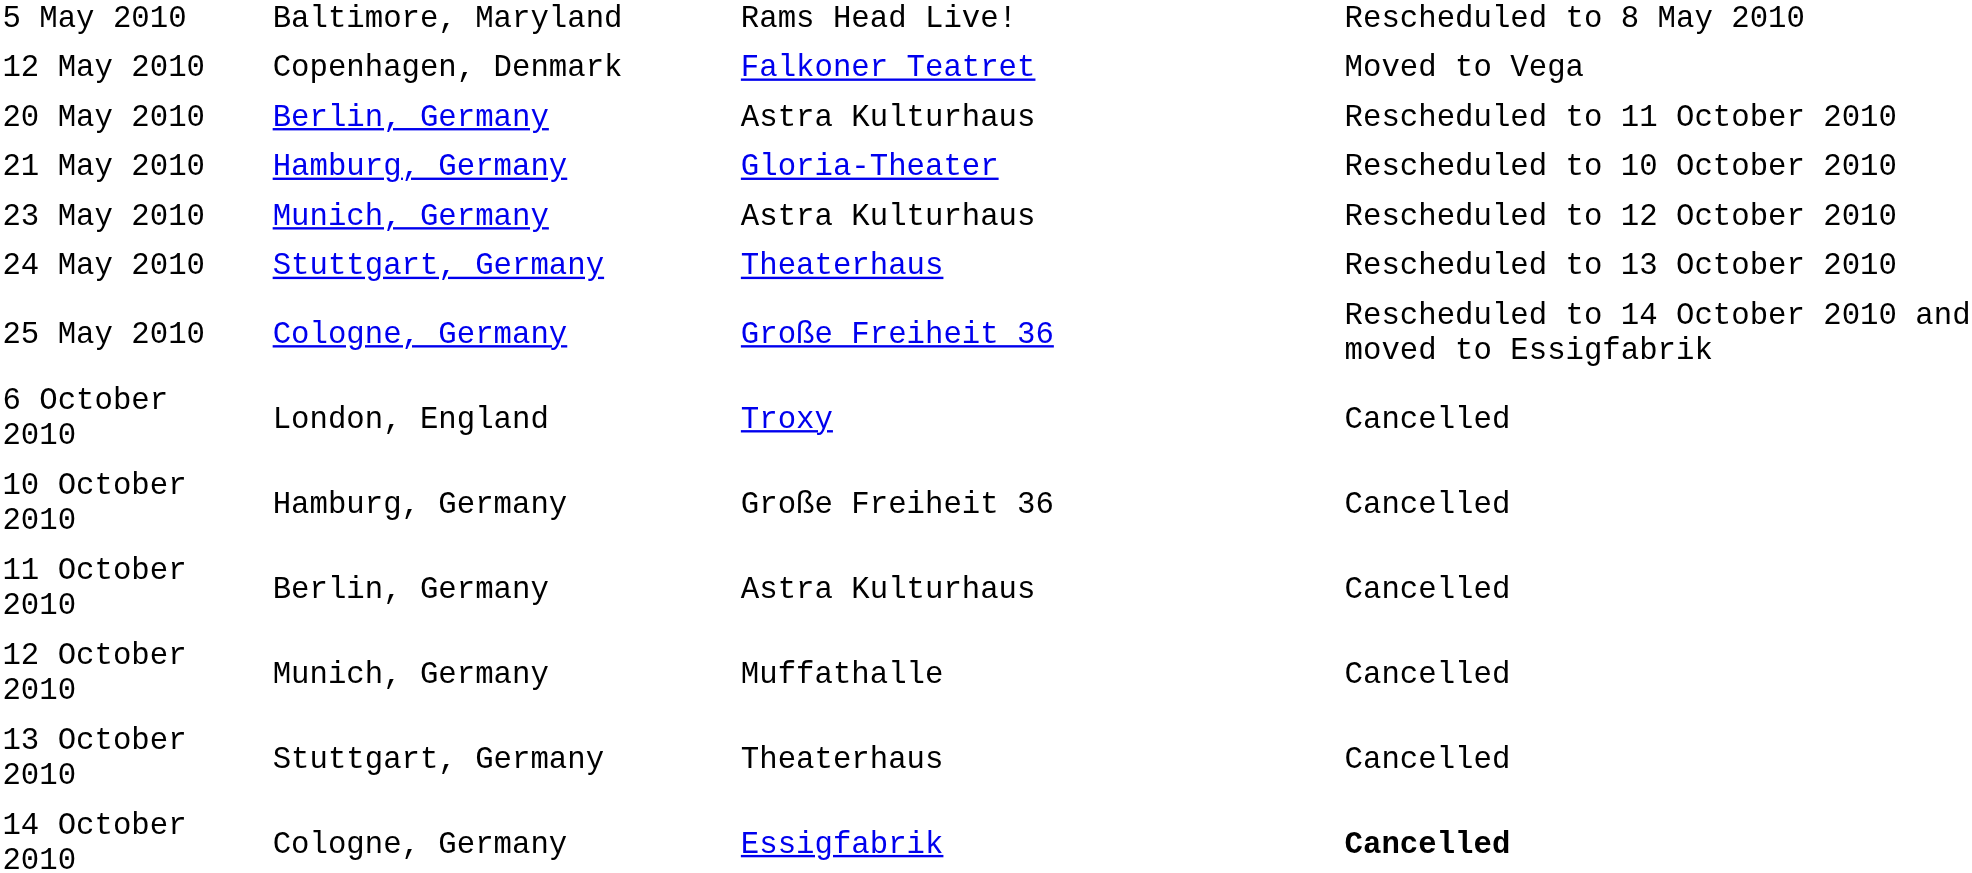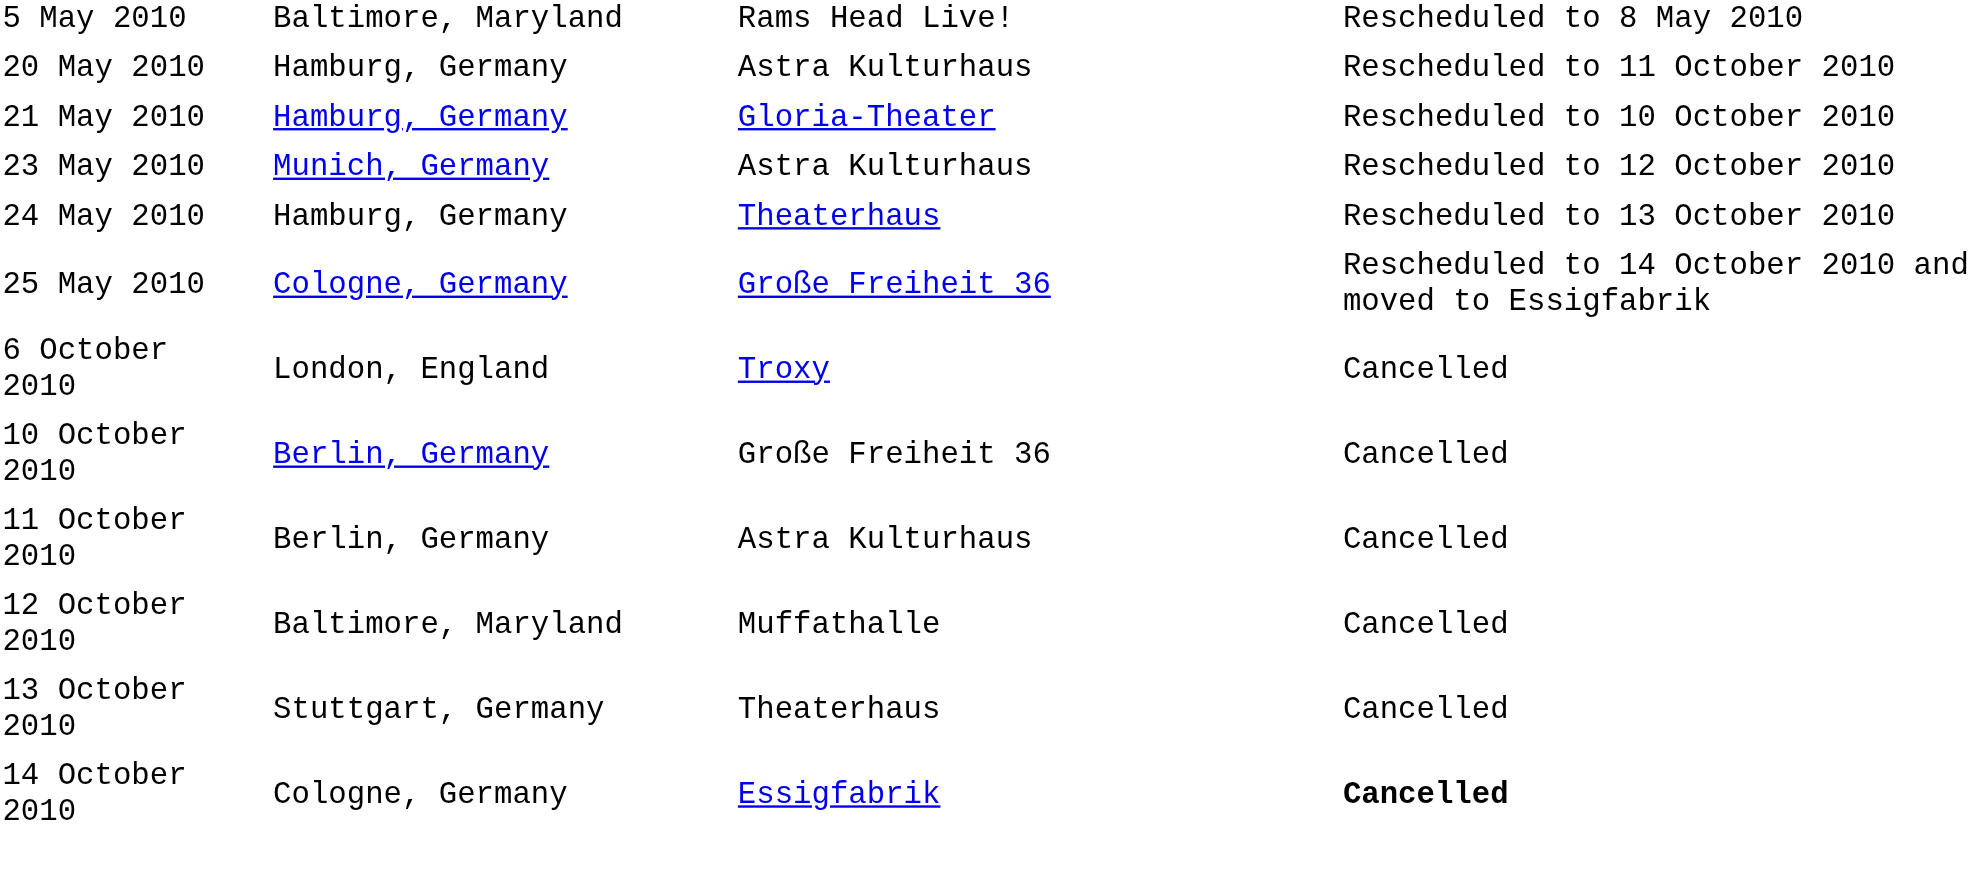 <table cellpadding="2" style="border: 0px solid darkgray;">
 <tr>
 <th width="125"></th>
 <th width="225"></th>
 <th width="300"></th>
 <th width="375"></th>
 </tr>
 <tr border="0">
 <td>5 May 2010</td>
 <td>Baltimore, Maryland</td>
 <td>Rams Head Live!</td>
 <td>Rescheduled to 8 May 2010</td>
 </tr>
 <tr>
-<td>12 May 2010</td>
-<td>Copenhagen, Denmark</td>
-<td><a href='#'>Falkoner Teatret</a></td>
-<td>Moved to Vega</td>
-</tr>
-<tr>
 <td>20 May 2010</td>
-<td><a href='#'>Berlin, Germany</a></td>
+<td>Hamburg, Germany</td>
 <td>Astra Kulturhaus</td>
 <td>Rescheduled to 11 October 2010</td>
 </tr>
 <tr>
 <td>21 May 2010</td>
 <td><a href='#'>Hamburg, Germany</a></td>
 <td><a href='#'>Gloria-Theater</a></td>
 <td>Rescheduled to 10 October 2010</td>
 </tr>
 <tr>
 <td>23 May 2010</td>
 <td><a href='#'>Munich, Germany</a></td>
 <td>Astra Kulturhaus</td>
 <td>Rescheduled to 12 October 2010</td>
 </tr>
 <tr>
 <td>24 May 2010</td>
-<td><a href='#'>Stuttgart, Germany</a></td>
+<td>Hamburg, Germany</td>
 <td><a href='#'>Theaterhaus</a></td>
 <td>Rescheduled to 13 October 2010</td>
 </tr>
 <tr>
 <td>25 May 2010</td>
 <td><a href='#'>Cologne, Germany</a></td>
 <td><a href='#'>Große Freiheit 36</a></td>
 <td>Rescheduled to 14 October 2010 and moved to Essigfabrik</td>
 </tr>
 <tr>
 <td>6 October 2010</td>
 <td>London, England</td>
 <td><a href='#'>Troxy</a></td>
 <td>Cancelled</td>
 </tr>
 <tr>
 <td>10 October 2010</td>
-<td>Hamburg, Germany</td>
+<td><a href='#'>Berlin, Germany</a></td>
 <td>Große Freiheit 36</td>
 <td>Cancelled</td>
 </tr>
 <tr>
 <td>11 October 2010</td>
 <td>Berlin, Germany</td>
 <td>Astra Kulturhaus</td>
 <td>Cancelled</td>
 </tr>
 <tr>
 <td>12 October 2010</td>
-<td>Munich, Germany</td>
+<td>Baltimore, Maryland</td>
 <td>Muffathalle</td>
 <td>Cancelled</td>
 </tr>
 <tr>
 <td>13 October 2010</td>
 <td>Stuttgart, Germany</td>
 <td>Theaterhaus</td>
 <td>Cancelled</td>
 </tr>
 <tr>
 <td>14 October 2010</td>
 <td>Cologne, Germany</td>
 <td><a href='#'>Essigfabrik</a></td>
 <td><strong>Cancelled</strong></td>
 </tr>
 <tr>
 </tr>
 </table>
